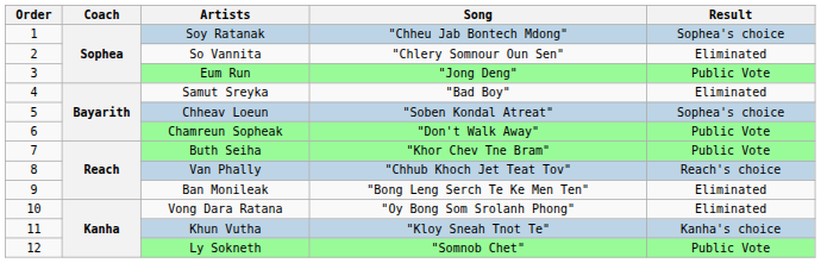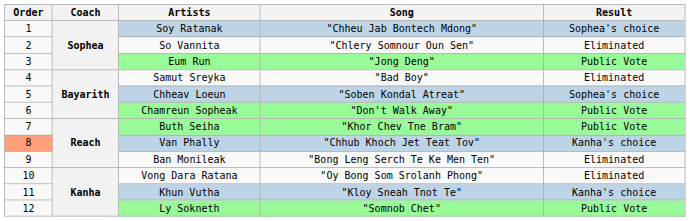 <table class="wikitable" style="text-align:center; width:70%;">
 <tr>
 <th width="05%">Order</th>
 <th width="05%">Coach</th>
 <th width="15%">Artists</th>
 <th width="30%">Song</th>
 <th width="15%">Result</th>
 </tr>
 <tr>
 <td>1</td>
 <th rowspan=3>Sophea</th>
 <td style="background:#BCD4E6">Soy Ratanak</td>
 <td style="background:#BCD4E6">"Chheu Jab Bontech Mdong"</td>
 <td style="background:#BCD4E6">Sophea's choice</td>
 </tr>
 <tr>
 <td>2</td>
 <td>So Vannita</td>
 <td>"Chlery Somnour Oun Sen"</td>
 <td>Eliminated</td>
 </tr>
 <tr>
 <td>3</td>
 <td style="background:palegreen">Eum Run</td>
 <td style="background:palegreen">"Jong Deng"</td>
 <td style="background:palegreen">Public Vote</td>
 </tr>
 <tr>
 <td>4</td>
 <th rowspan=3>Bayarith</th>
 <td>Samut Sreyka</td>
 <td>"Bad Boy"</td>
 <td>Eliminated</td>
 </tr>
 <tr>
 <td>5</td>
 <td style="background:#BCD4E6">Chheav Loeun</td>
 <td style="background:#BCD4E6">"Soben Kondal Atreat"</td>
 <td style="background:#BCD4E6">Sophea's choice</td>
 </tr>
 <tr>
 <td>6</td>
 <td style="background:palegreen">Chamreun Sopheak</td>
 <td style="background:palegreen">"Don't Walk Away"</td>
 <td style="background:palegreen">Public Vote</td>
 </tr>
 <tr>
 <td>7</td>
 <th rowspan=3>Reach</th>
 <td style="background:palegreen">Buth Seiha</td>
 <td style="background:palegreen">"Khor Chev Tne Bram"</td>
 <td style="background:palegreen">Public Vote</td>
 </tr>
 <tr>
-<td>8</td>
+<td style="background: lightsalmon;">8</td>
 <td style="background:#BCD4E6">Van Phally</td>
 <td style="background:#BCD4E6">"Chhub Khoch Jet Teat Tov"</td>
-<td style="background:#BCD4E6">Reach's choice</td>
+<td style="background:#BCD4E6">Kanha's choice</td>
 </tr>
 <tr>
 <td>9</td>
 <td>Ban Monileak</td>
 <td>"Bong Leng Serch Te Ke Men Ten"</td>
 <td>Eliminated</td>
 </tr>
 <tr>
 <td>10</td>
 <th rowspan=3>Kanha</th>
 <td>Vong Dara Ratana</td>
 <td>"Oy Bong Som Srolanh Phong"</td>
 <td>Eliminated</td>
 </tr>
 <tr>
 <td>11</td>
 <td style="background:#BCD4E6">Khun Vutha</td>
 <td style="background:#BCD4E6">"Kloy Sneah Tnot Te"</td>
 <td style="background:#BCD4E6">Kanha's choice</td>
 </tr>
 <tr>
 <td>12</td>
 <td style="background:palegreen">Ly Sokneth</td>
 <td style="background:palegreen">"Somnob Chet"</td>
 <td style="background:palegreen">Public Vote</td>
 </tr>
 </table>
